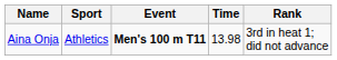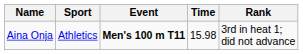 <table class="wikitable sortable" style="font-size:90%">
 <tr>
 <th>Name</th>
 <th>Sport</th>
 <th>Event</th>
 <th>Time</th>
 <th>Rank</th>
 </tr>
 <tr>
 <td><a href='#'>Aina Onja</a></td>
 <td><a href='#'>Athletics</a></td>
 <td><strong>Men's 100 m T11</strong></td>
-<td>13.98</td>
+<td>15.98</td>
 <td>3rd in heat 1;<br> did not advance</td>
 </tr>
 </table>
